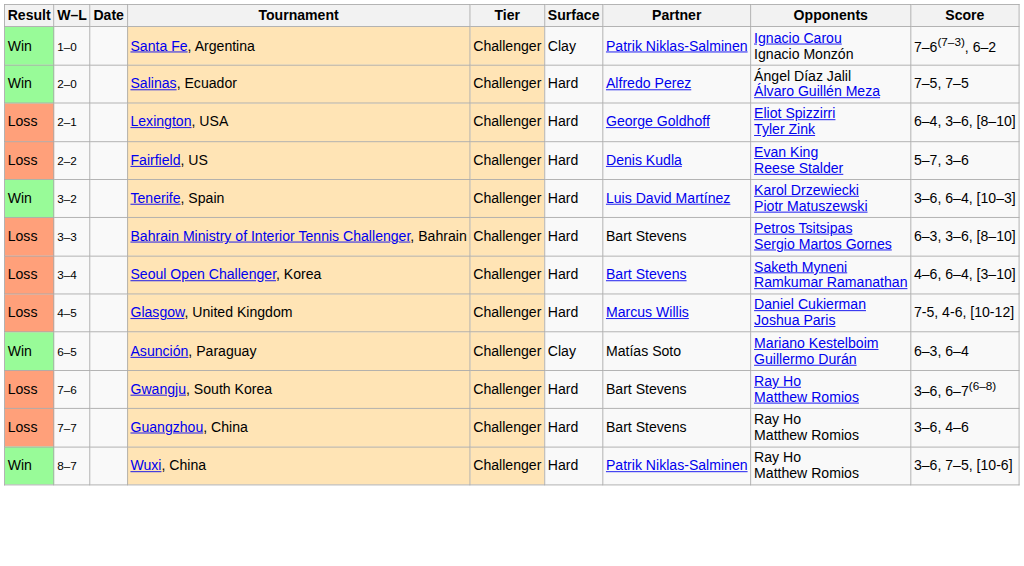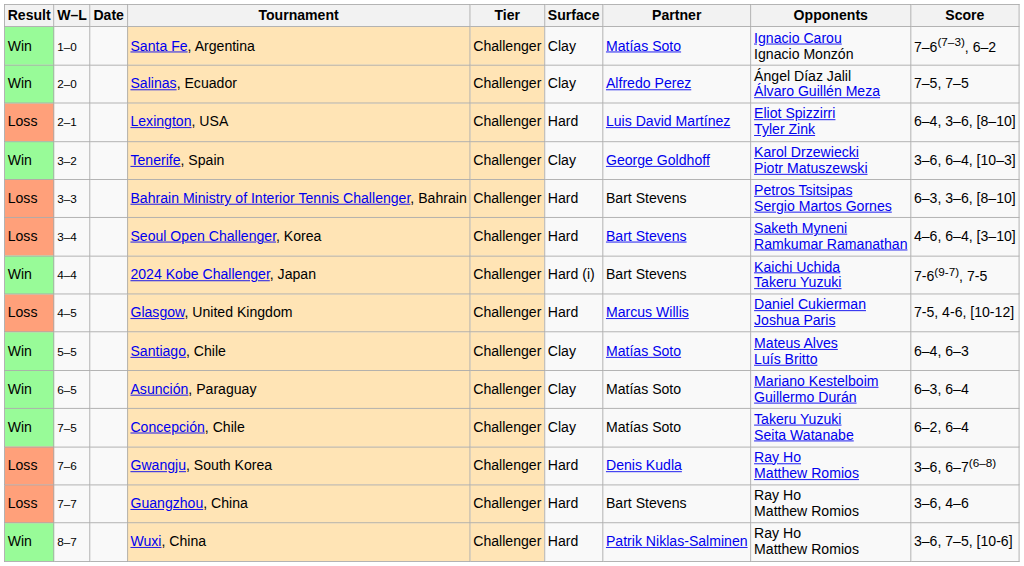 <table class="sortable wikitable">
 <tr>
 <th>Result</th>
 <th class="unsortable">W–L</th>
 <th>Date</th>
 <th>Tournament</th>
 <th>Tier</th>
 <th>Surface</th>
 <th>Partner</th>
 <th>Opponents</th>
 <th class="unsortable">Score</th>
 </tr>
 <tr>
 <td style="background:#98fb98;">Win</td>
 <td><small>1–0</small></td>
 <td><a href='#'></a></td>
 <td style="background:moccasin;"><a href='#'>Santa Fe</a>, Argentina</td>
 <td style="background:moccasin;">Challenger</td>
 <td>Clay</td>
-<td> <a href='#'>Patrik Niklas-Salminen</a></td>
+<td> <a href='#'>Matías Soto</a></td>
 <td> <a href='#'>Ignacio Carou</a><br> Ignacio Monzón</td>
 <td>7–6<sup>(7–3)</sup>, 6–2</td>
 </tr>
 <tr>
 <td style="background:#98fb98;">Win</td>
 <td><small>2–0</small></td>
 <td><a href='#'></a></td>
 <td style="background:moccasin;"><a href='#'>Salinas</a>, Ecuador</td>
 <td style="background:moccasin;">Challenger</td>
-<td>Hard</td>
+<td>Clay</td>
 <td> <a href='#'>Alfredo Perez</a></td>
 <td> Ángel Díaz Jalil <br>  <a href='#'>Álvaro Guillén Meza</a></td>
 <td>7–5, 7–5</td>
 </tr>
 <tr>
 <td bgcolor= FFA07A>Loss</td>
 <td><small>2–1</small></td>
 <td><a href='#'></a></td>
 <td style="background:moccasin;"><a href='#'>Lexington</a>, USA</td>
 <td style="background:moccasin;">Challenger</td>
 <td>Hard</td>
-<td> <a href='#'>George Goldhoff</a></td>
+<td> <a href='#'>Luis David Martínez</a></td>
 <td> <a href='#'>Eliot Spizzirri</a><br>  <a href='#'>Tyler Zink</a></td>
 <td>6–4, 3–6, [8–10]</td>
-</tr>
-<tr>
-<td bgcolor=FFA07A>Loss</td>
-<td><small> 2–2</small></td>
-<td><a href='#'></a></td>
-<td style="background:moccasin;"><a href='#'>Fairfield</a>, US</td>
-<td style="background:moccasin;">Challenger</td>
-<td>Hard</td>
-<td> <a href='#'>Denis Kudla</a></td>
-<td> <a href='#'>Evan King</a><br> <a href='#'>Reese Stalder</a></td>
-<td>5–7, 3–6</td>
 </tr>
 <tr>
 <td bgcolor=98FB98>Win</td>
 <td><small>3–2</small></td>
 <td><a href='#'></a></td>
 <td style="background:moccasin;"><a href='#'>Tenerife</a>, Spain</td>
 <td style="background:moccasin;">Challenger</td>
-<td>Hard</td>
-<td> <a href='#'>Luis David Martínez</a></td>
+<td>Clay</td>
+<td> <a href='#'>George Goldhoff</a></td>
 <td> <a href='#'>Karol Drzewiecki</a><br> <a href='#'>Piotr Matuszewski</a></td>
 <td>3–6, 6–4, [10–3]</td>
 </tr>
 <tr>
 <td bgcolor=FFA07A>Loss</td>
 <td><small>3–3</small></td>
 <td><a href='#'></a></td>
 <td style="background:moccasin"><a href='#'>Bahrain Ministry of Interior Tennis Challenger</a>, Bahrain</td>
 <td style="background:moccasin;">Challenger</td>
 <td>Hard</td>
 <td> Bart Stevens</td>
 <td> <a href='#'>Petros Tsitsipas</a><br> <a href='#'>Sergio Martos Gornes</a></td>
 <td>6–3, 3–6, [8–10]</td>
 </tr>
 <tr>
 <td bgcolor= FFA07A>Loss</td>
 <td><small>3–4</small></td>
 <td><a href='#'></a></td>
 <td style="background:moccasin"><a href='#'>Seoul Open Challenger</a>, Korea</td>
 <td style="background:moccasin;">Challenger</td>
 <td>Hard</td>
 <td> <a href='#'>Bart Stevens</a></td>
 <td> <a href='#'>Saketh Myneni</a><br> <a href='#'>Ramkumar Ramanathan</a></td>
 <td>4–6, 6–4, [3–10]</td>
 </tr>
 <tr>
+<td bgcolor=98FB98>Win</td>
+<td><small>4–4</small></td>
+<td><a href='#'></a></td>
+<td style="background:moccasin"><a href='#'>2024 Kobe Challenger</a>, Japan</td>
+<td style="background:moccasin;">Challenger</td>
+<td>Hard (i)</td>
+<td> Bart Stevens</td>
+<td> <a href='#'>Kaichi Uchida</a><br> <a href='#'>Takeru Yuzuki</a></td>
+<td>7-6<sup>(9-7)</sup>, 7-5</td>
+</tr>
+<tr>
 <td bgcolor= FFA07A>Loss</td>
 <td><small>4–5</small></td>
 <td><a href='#'></a></td>
 <td style="background:moccasin;"><a href='#'>Glasgow</a>, United Kingdom</td>
 <td style="background:moccasin;">Challenger</td>
 <td>Hard</td>
 <td> <a href='#'>Marcus Willis</a></td>
 <td> <a href='#'>Daniel Cukierman</a> <br>  <a href='#'>Joshua Paris</a></td>
 <td>7-5, 4-6, [10-12]</td>
+</tr>
+<tr>
+<td style="background:#98fb98;">Win</td>
+<td><small>5–5</small></td>
+<td><a href='#'></a></td>
+<td style="background:moccasin;"><a href='#'>Santiago</a>, Chile</td>
+<td style="background:moccasin;">Challenger</td>
+<td>Clay</td>
+<td> <a href='#'>Matías Soto</a></td>
+<td>  <a href='#'>Mateus Alves</a><br> <a href='#'>Luís Britto</a></td>
+<td>6–4, 6–3</td>
 </tr>
 <tr>
 <td style="background:#98fb98;">Win</td>
 <td><small>6–5</small></td>
 <td><a href='#'></a></td>
 <td style="background:moccasin;"><a href='#'>Asunción</a>, Paraguay</td>
 <td style="background:moccasin;">Challenger</td>
 <td>Clay</td>
 <td> Matías Soto</td>
 <td>  <a href='#'>Mariano Kestelboim</a><br> <a href='#'>Guillermo Durán</a></td>
 <td>6–3, 6–4</td>
 </tr>
 <tr>
+<td style="background:#98fb98;">Win</td>
+<td><small>7–5</small></td>
+<td><a href='#'></a></td>
+<td style="background:moccasin;"><a href='#'> Concepción</a>, Chile</td>
+<td style="background:moccasin;">Challenger</td>
+<td>Clay</td>
+<td> Matías Soto</td>
+<td>  <a href='#'>Takeru Yuzuki</a><br> <a href='#'>Seita Watanabe</a></td>
+<td>6–2, 6–4</td>
+</tr>
+<tr>
 <td bgcolor=FFA07A>Loss</td>
 <td><small>7–6</small></td>
 <td><a href='#'></a></td>
 <td style="background:moccasin;"><a href='#'>Gwangju</a>, South Korea</td>
 <td style="background:moccasin;">Challenger</td>
 <td>Hard</td>
-<td> Bart Stevens</td>
+<td> <a href='#'>Denis Kudla</a></td>
 <td> <a href='#'>Ray Ho</a><br> <a href='#'>Matthew Romios</a></td>
 <td>3–6, 6–7<sup>(6–8)</sup></td>
 </tr>
 <tr>
 <td bgcolor=FFA07A>Loss</td>
 <td><small>7–7</small></td>
 <td><a href='#'></a></td>
 <td style="background:moccasin;"><a href='#'>Guangzhou</a>, China</td>
 <td style="background:moccasin;">Challenger</td>
 <td>Hard</td>
 <td> Bart Stevens</td>
 <td> Ray Ho<br> Matthew Romios</td>
 <td>3–6, 4–6</td>
 </tr>
 <tr>
 <td bgcolor=98FB98>Win</td>
 <td><small>8–7</small></td>
 <td><a href='#'></a></td>
 <td style="background:moccasin;"><a href='#'>Wuxi</a>, China</td>
 <td style="background:moccasin;">Challenger</td>
 <td>Hard</td>
 <td> <a href='#'>Patrik Niklas-Salminen</a></td>
 <td> Ray Ho<br> Matthew Romios</td>
 <td>3–6, 7–5, [10-6]</td>
 </tr>
 </table>
